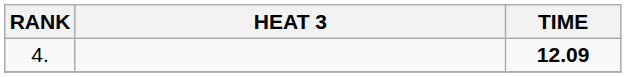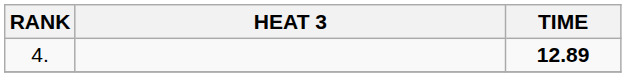 <table class="wikitable" style="border-collapse: collapse; font-size: 90%;">
 <tr>
 <th>RANK</th>
 <th style="width: 20em">HEAT 3</th>
 <th style="width: 5em">TIME</th>
 </tr>
 <tr>
 <td align="center">4.</td>
 <td></td>
-<td align="center"><strong>12.09</strong></td>
+<td align="center"><strong>12.89</strong></td>
 </tr>
 <tr>
 </tr>
 </table>
